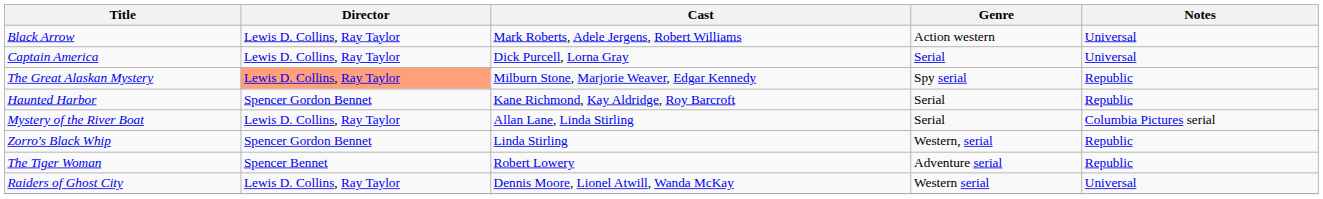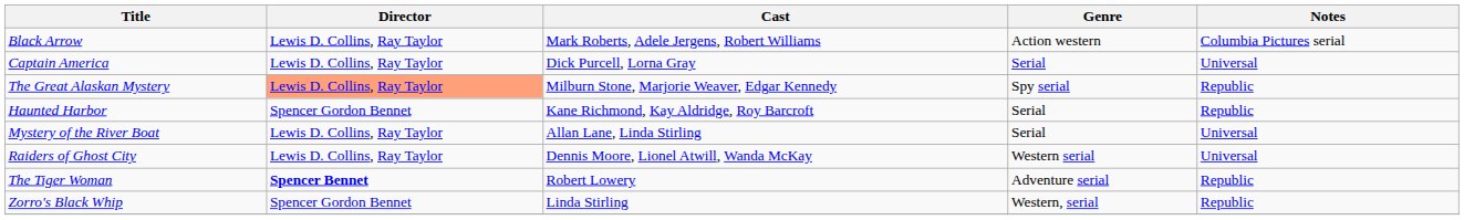 <table class="wikitable" style="width:100%;">
 <tr>
 <th style="width:18%;">Title</th>
 <th style="width:19%;">Director</th>
 <th style="width:32%;">Cast</th>
 <th style="width:13%;">Genre</th>
 <th style="width:18%;">Notes</th>
 </tr>
 <tr>
 <td><em><a href='#'>Black Arrow</a></em></td>
 <td><a href='#'>Lewis D. Collins</a>, <a href='#'>Ray Taylor</a></td>
 <td><a href='#'>Mark Roberts</a>, <a href='#'>Adele Jergens</a>, <a href='#'>Robert Williams</a></td>
 <td>Action western</td>
-<td><a href='#'>Universal</a></td>
+<td><a href='#'>Columbia Pictures</a> serial</td>
 </tr>
 <tr>
 <td><em><a href='#'>Captain America</a></em></td>
 <td><a href='#'>Lewis D. Collins</a>, <a href='#'>Ray Taylor</a></td>
 <td><a href='#'>Dick Purcell</a>, <a href='#'>Lorna Gray</a></td>
 <td><a href='#'>Serial</a></td>
 <td><a href='#'>Universal</a></td>
 </tr>
 <tr>
 <td><em><a href='#'>The Great Alaskan Mystery</a></em></td>
 <td style="background: lightsalmon;"><a href='#'>Lewis D. Collins</a>, <a href='#'>Ray Taylor</a></td>
 <td><a href='#'>Milburn Stone</a>, <a href='#'>Marjorie Weaver</a>, <a href='#'>Edgar Kennedy</a></td>
 <td>Spy <a href='#'>serial</a></td>
 <td><a href='#'>Republic</a></td>
 </tr>
 <tr>
 <td><em><a href='#'>Haunted Harbor</a></em></td>
 <td><a href='#'>Spencer Gordon Bennet</a></td>
 <td><a href='#'>Kane Richmond</a>, <a href='#'>Kay Aldridge</a>, <a href='#'>Roy Barcroft</a></td>
 <td>Serial</td>
 <td><a href='#'>Republic</a></td>
 </tr>
 <tr>
 <td><em><a href='#'>Mystery of the River Boat</a></em></td>
 <td><a href='#'>Lewis D. Collins</a>, <a href='#'>Ray Taylor</a></td>
 <td><a href='#'>Allan Lane</a>, <a href='#'>Linda Stirling</a></td>
 <td>Serial</td>
-<td><a href='#'>Columbia Pictures</a> serial</td>
+<td><a href='#'>Universal</a></td>
+</tr>
+<tr>
+<td><em><a href='#'>Raiders of Ghost City</a></em></td>
+<td><a href='#'>Lewis D. Collins</a>, <a href='#'>Ray Taylor</a></td>
+<td><a href='#'>Dennis Moore</a>, <a href='#'>Lionel Atwill</a>, <a href='#'>Wanda McKay</a></td>
+<td>Western <a href='#'>serial</a></td>
+<td><a href='#'>Universal</a></td>
+</tr>
+<tr>
+<td><em><a href='#'>The Tiger Woman</a></em></td>
+<td><strong><a href='#'>Spencer Bennet</a></strong></td>
+<td><a href='#'>Robert Lowery</a></td>
+<td>Adventure <a href='#'>serial</a></td>
+<td><a href='#'>Republic</a></td>
 </tr>
 <tr>
 <td><em><a href='#'>Zorro's Black Whip</a></em></td>
 <td><a href='#'>Spencer Gordon Bennet</a></td>
 <td><a href='#'>Linda Stirling</a></td>
 <td>Western, <a href='#'>serial</a></td>
 <td><a href='#'>Republic</a></td>
 </tr>
 <tr>
-<td><em><a href='#'>The Tiger Woman</a></em></td>
-<td><a href='#'>Spencer Bennet</a></td>
-<td><a href='#'>Robert Lowery</a></td>
-<td>Adventure <a href='#'>serial</a></td>
-<td><a href='#'>Republic</a></td>
-</tr>
-<tr>
-<td><em><a href='#'>Raiders of Ghost City</a></em></td>
-<td><a href='#'>Lewis D. Collins</a>, <a href='#'>Ray Taylor</a></td>
-<td><a href='#'>Dennis Moore</a>, <a href='#'>Lionel Atwill</a>, <a href='#'>Wanda McKay</a></td>
-<td>Western <a href='#'>serial</a></td>
-<td><a href='#'>Universal</a></td>
-</tr>
-<tr>
 </tr>
 </table>
